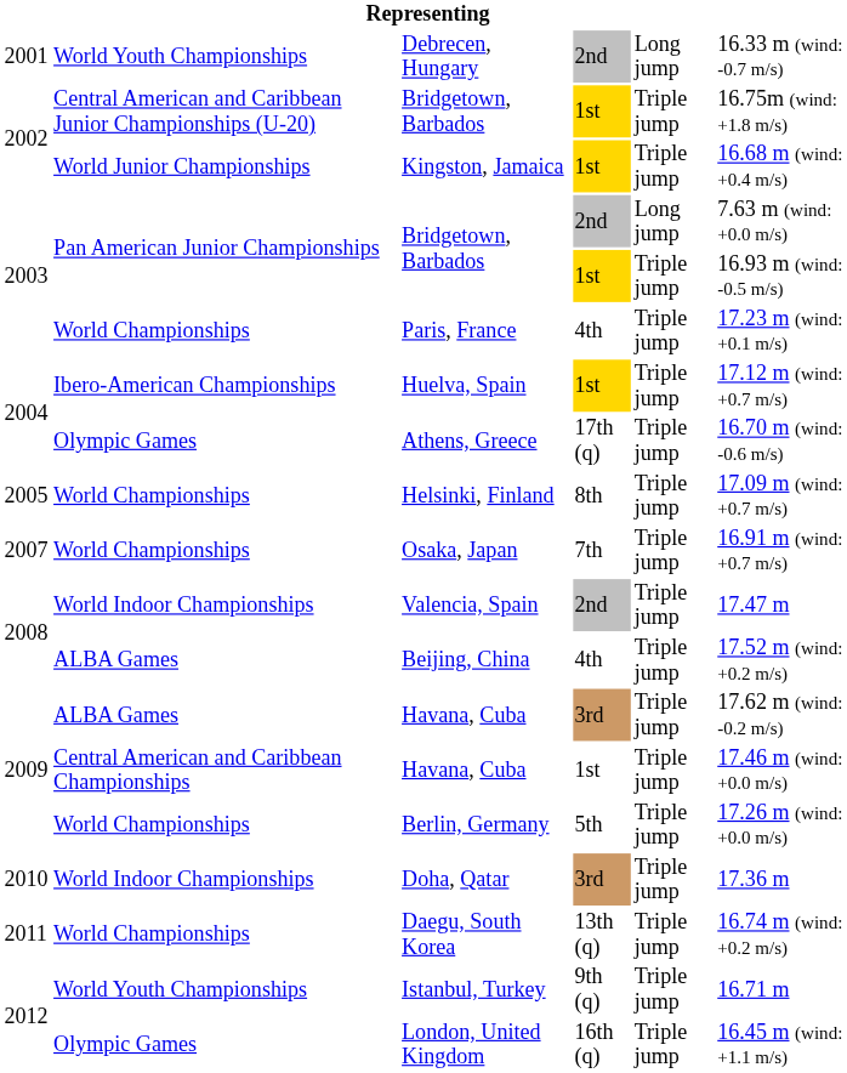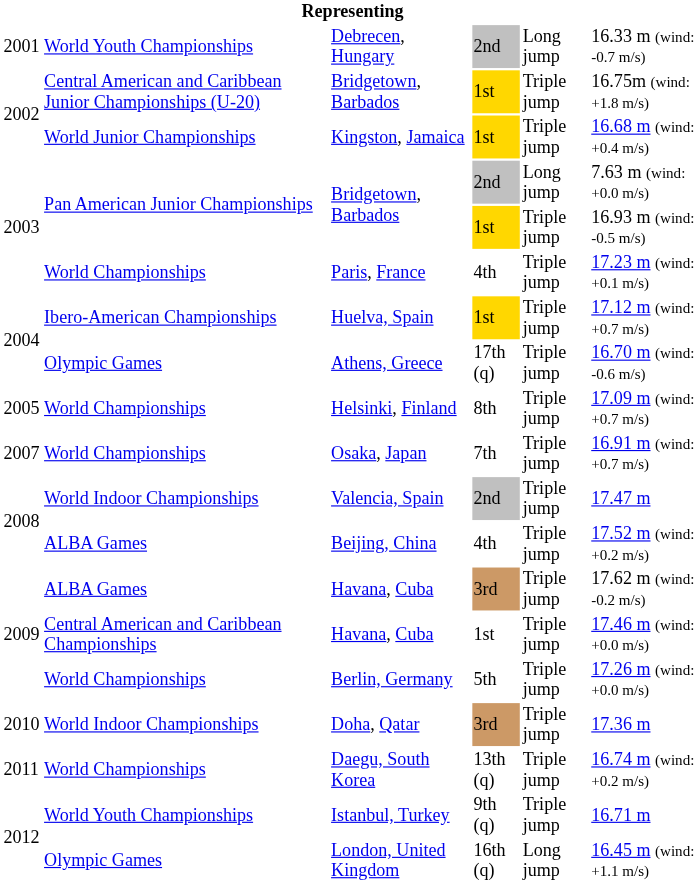 <table>
 <tr>
 <th colspan="6">Representing </th>
 </tr>
 <tr>
 <td>2001</td>
 <td><a href='#'>World Youth Championships</a></td>
 <td><a href='#'>Debrecen</a>, <a href='#'>Hungary</a></td>
 <td bgcolor="silver">2nd</td>
 <td>Long jump</td>
 <td>16.33 m <small>(wind: -0.7 m/s)</small></td>
 </tr>
 <tr>
 <td rowspan=2>2002</td>
 <td><a href='#'>Central American and Caribbean Junior Championships (U-20)</a></td>
 <td><a href='#'>Bridgetown</a>, <a href='#'>Barbados</a></td>
 <td bgcolor=gold>1st</td>
 <td>Triple jump</td>
 <td>16.75m <small>(wind: +1.8 m/s)</small></td>
 </tr>
 <tr>
 <td><a href='#'>World Junior Championships</a></td>
 <td><a href='#'>Kingston</a>, <a href='#'>Jamaica</a></td>
 <td bgcolor="gold">1st</td>
 <td>Triple jump</td>
 <td><a href='#'>16.68 m</a> <small>(wind: +0.4 m/s)</small></td>
 </tr>
 <tr>
 <td rowspan=3>2003</td>
 <td rowspan=2><a href='#'>Pan American Junior Championships</a></td>
 <td rowspan=2><a href='#'>Bridgetown</a>, <a href='#'>Barbados</a></td>
 <td bgcolor="silver">2nd</td>
 <td>Long jump</td>
 <td>7.63 m <small>(wind: +0.0 m/s)</small></td>
 </tr>
 <tr>
 <td bgcolor="gold">1st</td>
 <td>Triple jump</td>
 <td>16.93 m <small>(wind: -0.5 m/s)</small></td>
 </tr>
 <tr>
 <td><a href='#'>World Championships</a></td>
 <td><a href='#'>Paris</a>, <a href='#'>France</a></td>
 <td>4th</td>
 <td>Triple jump</td>
 <td><a href='#'>17.23 m</a> <small>(wind: +0.1 m/s)</small></td>
 </tr>
 <tr>
 <td rowspan=2>2004</td>
 <td><a href='#'>Ibero-American Championships</a></td>
 <td><a href='#'>Huelva, Spain</a></td>
 <td bgcolor="gold">1st</td>
 <td>Triple jump</td>
 <td><a href='#'>17.12 m</a> <small>(wind: +0.7 m/s)</small></td>
 </tr>
 <tr>
 <td><a href='#'>Olympic Games</a></td>
 <td><a href='#'>Athens, Greece</a></td>
 <td>17th (q)</td>
 <td>Triple jump</td>
 <td><a href='#'>16.70 m</a> <small>(wind: -0.6 m/s)</small></td>
 </tr>
 <tr>
 <td>2005</td>
 <td><a href='#'>World Championships</a></td>
 <td><a href='#'>Helsinki</a>, <a href='#'>Finland</a></td>
 <td>8th</td>
 <td>Triple jump</td>
 <td><a href='#'>17.09 m</a> <small>(wind: +0.7 m/s)</small></td>
 </tr>
 <tr>
 <td>2007</td>
 <td><a href='#'>World Championships</a></td>
 <td><a href='#'>Osaka</a>, <a href='#'>Japan</a></td>
 <td>7th</td>
 <td>Triple jump</td>
 <td><a href='#'>16.91 m</a> <small>(wind: +0.7 m/s)</small></td>
 </tr>
 <tr>
 <td rowspan=2>2008</td>
 <td><a href='#'>World Indoor Championships</a></td>
 <td><a href='#'>Valencia, Spain</a></td>
 <td bgcolor="silver">2nd</td>
 <td>Triple jump</td>
 <td><a href='#'>17.47 m</a></td>
 </tr>
 <tr>
 <td><a href='#'>ALBA Games</a></td>
 <td><a href='#'>Beijing, China</a></td>
 <td>4th</td>
 <td>Triple jump</td>
 <td><a href='#'>17.52 m</a> <small>(wind: +0.2 m/s)</small></td>
 </tr>
 <tr>
 <td rowspan=3>2009</td>
 <td><a href='#'>ALBA Games</a></td>
 <td><a href='#'>Havana</a>, <a href='#'>Cuba</a></td>
 <td bgcolor=cc9966>3rd</td>
 <td>Triple jump</td>
 <td>17.62 m <small>(wind: -0.2 m/s)</small></td>
 </tr>
 <tr>
 <td><a href='#'>Central American and Caribbean Championships</a></td>
 <td><a href='#'>Havana</a>, <a href='#'>Cuba</a></td>
 <td>1st</td>
 <td>Triple jump</td>
 <td><a href='#'>17.46 m</a> <small>(wind: +0.0 m/s)</small></td>
 </tr>
 <tr>
 <td><a href='#'>World Championships</a></td>
 <td><a href='#'>Berlin, Germany</a></td>
 <td>5th</td>
 <td>Triple jump</td>
 <td><a href='#'>17.26 m</a> <small>(wind: +0.0 m/s)</small></td>
 </tr>
 <tr>
 <td>2010</td>
 <td><a href='#'>World Indoor Championships</a></td>
 <td><a href='#'>Doha</a>, <a href='#'>Qatar</a></td>
 <td bgcolor="cc9966">3rd</td>
 <td>Triple jump</td>
 <td><a href='#'>17.36 m</a></td>
 </tr>
 <tr>
 <td>2011</td>
 <td><a href='#'>World Championships</a></td>
 <td><a href='#'>Daegu, South Korea</a></td>
 <td>13th (q)</td>
 <td>Triple jump</td>
 <td><a href='#'>16.74 m</a> <small>(wind: +0.2 m/s)</small></td>
 </tr>
 <tr>
 <td rowspan=2>2012</td>
 <td><a href='#'>World Youth Championships</a></td>
 <td><a href='#'>Istanbul, Turkey</a></td>
 <td>9th (q)</td>
 <td>Triple jump</td>
 <td><a href='#'>16.71 m</a></td>
 </tr>
 <tr>
 <td><a href='#'>Olympic Games</a></td>
 <td><a href='#'>London, United Kingdom</a></td>
 <td>16th (q)</td>
-<td>Triple jump</td>
+<td>Long jump</td>
 <td><a href='#'>16.45 m</a> <small>(wind: +1.1 m/s)</small></td>
 </tr>
 </table>
